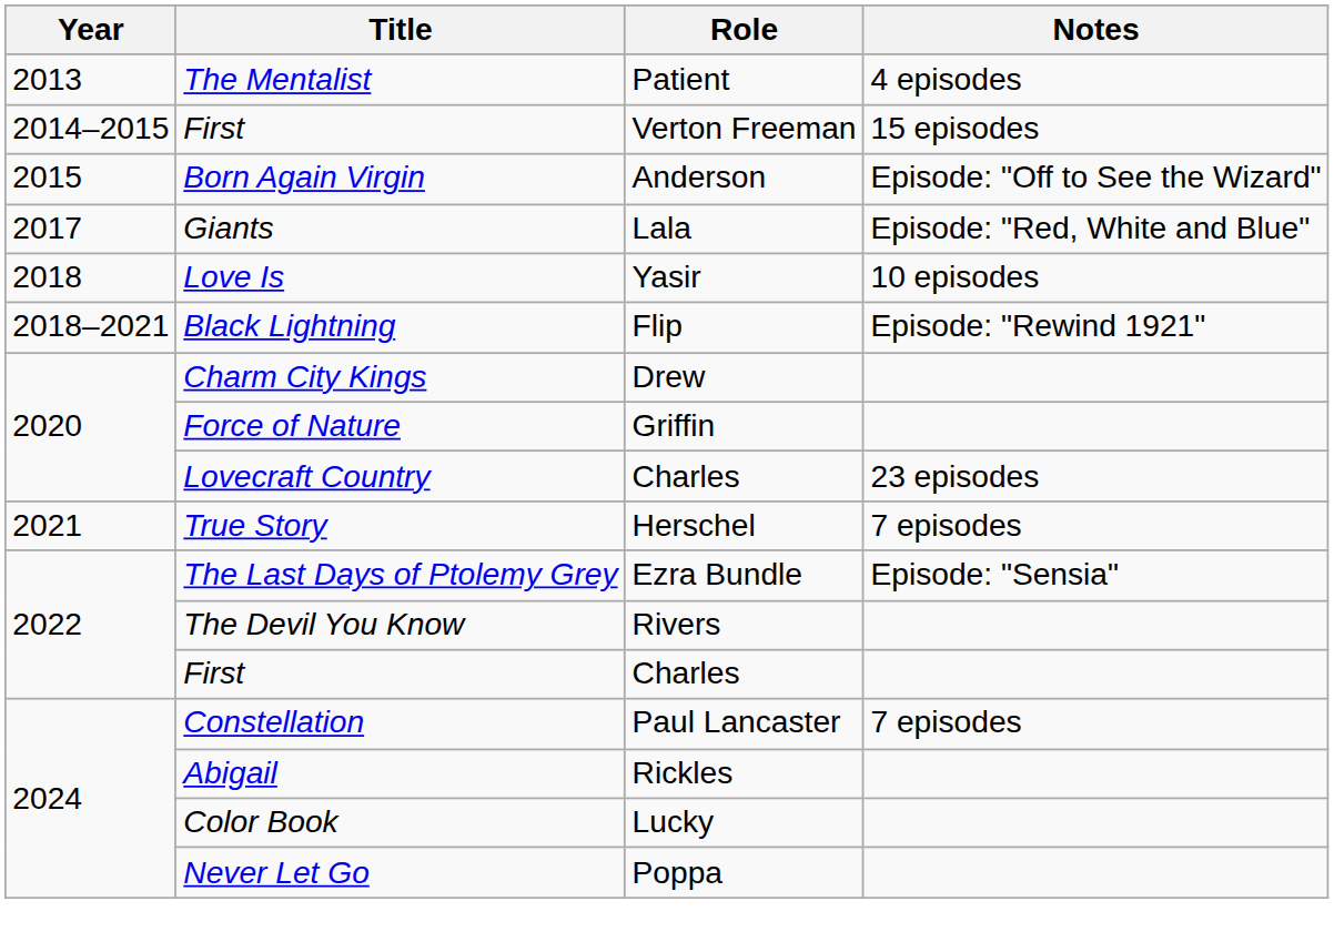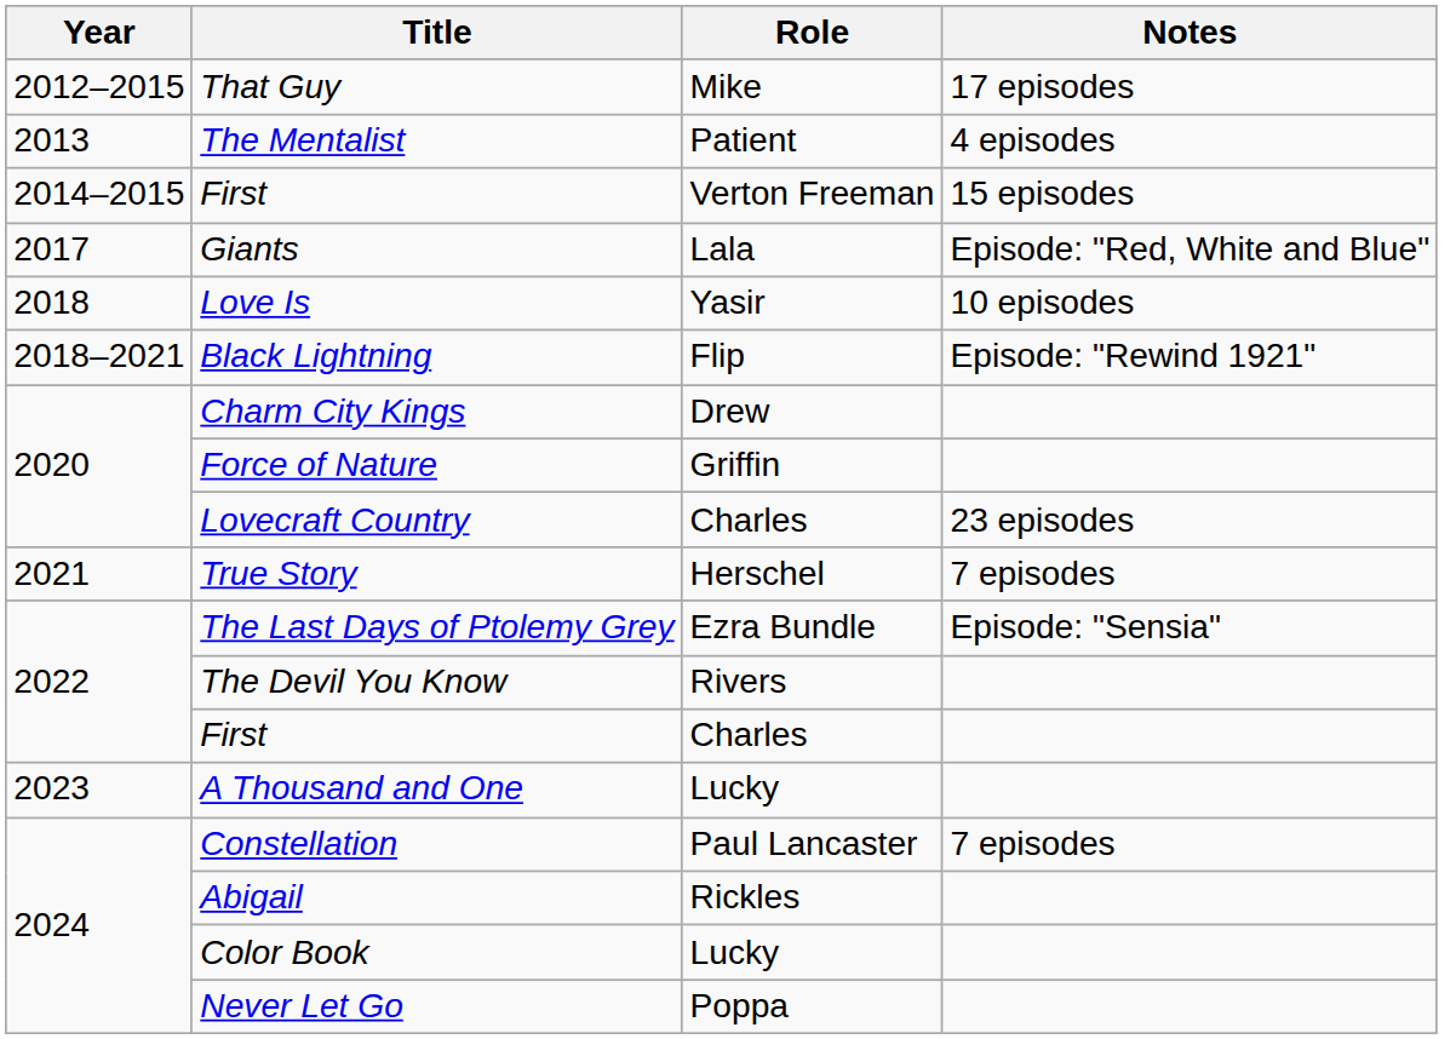 <table class="wikitable sortable">
 <tr>
 <th>Year</th>
 <th>Title</th>
 <th>Role</th>
 <th class="unsortable">Notes</th>
+</tr>
+<tr>
+<td>2012–2015</td>
+<td><em>That Guy</em></td>
+<td>Mike</td>
+<td>17 episodes</td>
 </tr>
 <tr>
 <td>2013</td>
 <td><em><a href='#'>The Mentalist</a></em></td>
 <td>Patient</td>
 <td>4 episodes</td>
 </tr>
 <tr>
 <td>2014–2015</td>
 <td><em>First</em></td>
 <td>Verton Freeman</td>
 <td>15 episodes</td>
-</tr>
-<tr>
-<td>2015</td>
-<td><em><a href='#'>Born Again Virgin</a></em></td>
-<td>Anderson</td>
-<td>Episode: "Off to See the Wizard"</td>
 </tr>
 <tr>
 <td>2017</td>
 <td><em>Giants</em></td>
 <td>Lala</td>
 <td>Episode: "Red, White and Blue"</td>
 </tr>
 <tr>
 <td>2018</td>
 <td><em><a href='#'>Love Is</a></em></td>
 <td>Yasir</td>
 <td>10 episodes</td>
 </tr>
 <tr>
 <td>2018–2021</td>
 <td><em><a href='#'>Black Lightning</a></em></td>
 <td>Flip</td>
 <td>Episode: "Rewind 1921"</td>
 </tr>
 <tr>
 <td rowspan="3">2020</td>
 <td><em><a href='#'>Charm City Kings</a></em></td>
 <td>Drew</td>
 <td></td>
 </tr>
 <tr>
 <td><em><a href='#'>Force of Nature</a></em></td>
 <td>Griffin</td>
 <td></td>
 </tr>
 <tr>
 <td><em><a href='#'>Lovecraft Country</a></em></td>
 <td>Charles</td>
 <td>23 episodes</td>
 </tr>
 <tr>
 <td>2021</td>
 <td><em><a href='#'>True Story</a></em></td>
 <td>Herschel</td>
 <td>7 episodes</td>
 </tr>
 <tr>
 <td rowspan="3">2022</td>
 <td><em><a href='#'>The Last Days of Ptolemy Grey</a></em></td>
 <td>Ezra Bundle</td>
 <td>Episode: "Sensia"</td>
 </tr>
 <tr>
 <td><em>The Devil You Know</em></td>
 <td>Rivers</td>
 <td></td>
 </tr>
 <tr>
 <td><em>First</em></td>
 <td>Charles</td>
 <td></td>
 </tr>
 <tr>
+<td>2023</td>
+<td><em><a href='#'>A Thousand and One</a></em></td>
+<td>Lucky</td>
+<td></td>
+</tr>
+<tr>
 <td rowspan="4">2024</td>
 <td><em><a href='#'>Constellation</a></em></td>
 <td>Paul Lancaster</td>
 <td>7 episodes</td>
 </tr>
 <tr>
 <td><em><a href='#'>Abigail</a></em></td>
 <td>Rickles</td>
 <td></td>
 </tr>
 <tr>
 <td><em>Color Book</em></td>
 <td>Lucky</td>
 <td></td>
 </tr>
 <tr>
 <td><a href='#'><em>Never Let Go</em></a></td>
 <td>Poppa</td>
 <td></td>
 </tr>
 </table>
